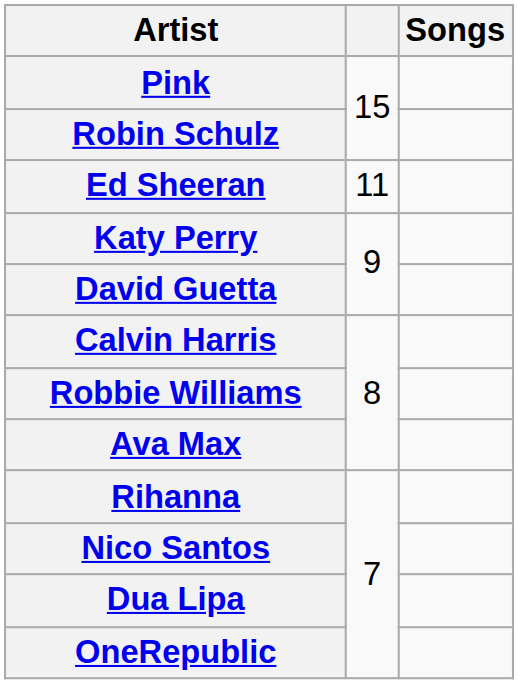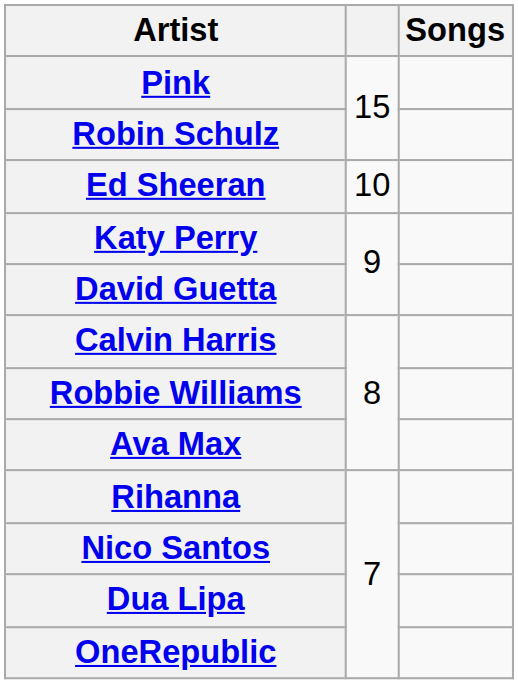 <table class="wikitable plainrowheaders">
 <tr>
 <th style="width:10em;">Artist</th>
 <th></th>
 <th>Songs</th>
 </tr>
 <tr>
 <th scope="row"><a href='#'>Pink</a></th>
 <td style="text-align:center;" rowspan=2>15</td>
 <td></td>
 </tr>
 <tr>
 <th scope="row"><a href='#'>Robin Schulz</a></th>
 <td></td>
 </tr>
 <tr>
 <th scope="row"><a href='#'>Ed Sheeran</a></th>
-<td style="text-align:center;">11</td>
+<td style="text-align:center;">10</td>
 <td></td>
 </tr>
 <tr>
 <th scope="row"><a href='#'>Katy Perry</a></th>
 <td style="text-align:center;" rowspan=2>9</td>
 <td></td>
 </tr>
 <tr>
 <th scope="row"><a href='#'>David Guetta</a></th>
 <td></td>
 </tr>
 <tr>
 <th scope="row"><a href='#'>Calvin Harris</a></th>
 <td style="text-align:center;" rowspan="3">8</td>
 <td></td>
 </tr>
 <tr>
 <th scope="row"><a href='#'>Robbie Williams</a></th>
 <td></td>
 </tr>
 <tr>
 <th scope="row"><a href='#'>Ava Max</a></th>
 <td></td>
 </tr>
 <tr>
 <th scope="row"><a href='#'>Rihanna</a></th>
 <td style="text-align:center;" rowspan=4>7</td>
 <td></td>
 </tr>
 <tr>
 <th scope="row"><a href='#'>Nico Santos</a></th>
 <td></td>
 </tr>
 <tr>
 <th scope="row"><a href='#'>Dua Lipa</a></th>
 <td></td>
 </tr>
 <tr>
 <th scope="row"><a href='#'>OneRepublic</a></th>
 <td><br></td>
 </tr>
 </table>
